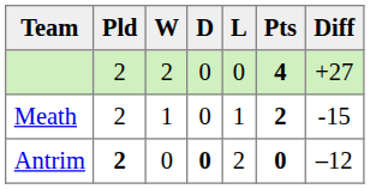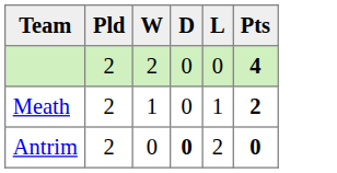 <table style=border-collapse:collapse border=1 cellspacing=0 cellpadding=5>
 <tr align=center bgcolor=#efefef>
 <th>Team</th>
 <th>Pld</th>
 <th>W</th>
 <th>D</th>
 <th>L</th>
 <th>Pts</th>
-<th>Diff</th>
 </tr>
 <tr align=center style="background:#D0F0C0;">
 <td style="text-align:left;"> </td>
 <td>2</td>
 <td>2</td>
 <td>0</td>
 <td>0</td>
 <td><strong>4</strong></td>
-<td>+27</td>
 </tr>
 <tr align=center style="background:#FFFFFF;">
 <td style="text-align:left;"> <a href='#'>Meath</a></td>
 <td>2</td>
 <td>1</td>
 <td>0</td>
 <td>1</td>
 <td><strong>2</strong></td>
-<td>-15</td>
 </tr>
 <tr align=center style="background:#FFFFFF;">
 <td style="text-align:left;"> <a href='#'>Antrim</a></td>
-<td><strong>2</strong></td>
+<td>2</td>
 <td>0</td>
 <td><strong>0</strong></td>
 <td>2</td>
 <td><strong>0</strong></td>
-<td>–12</td>
 </tr>
 </table>
